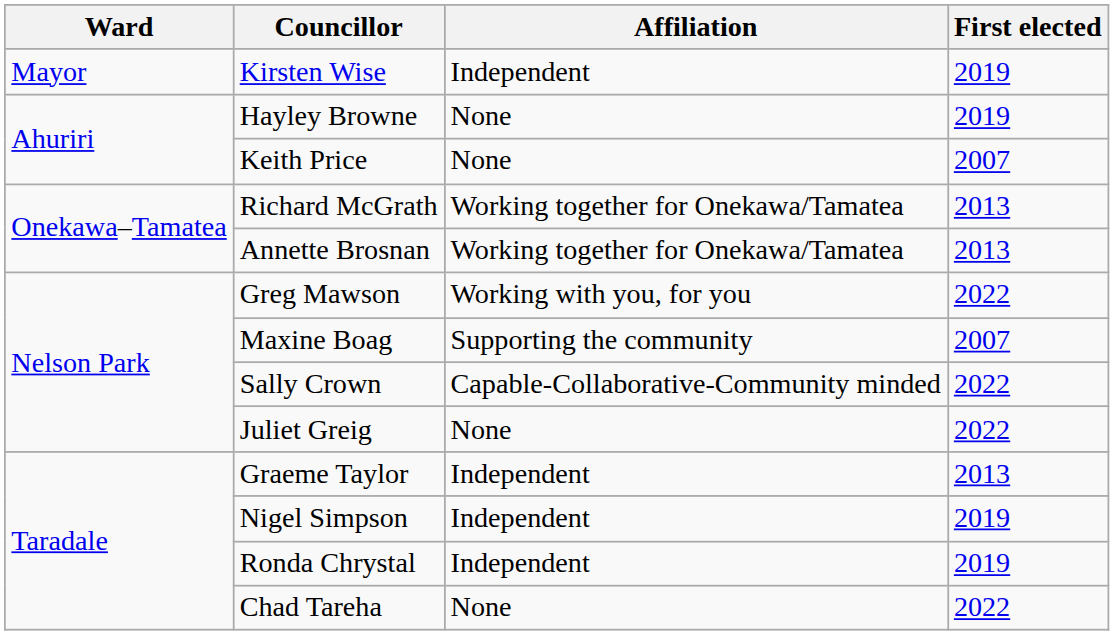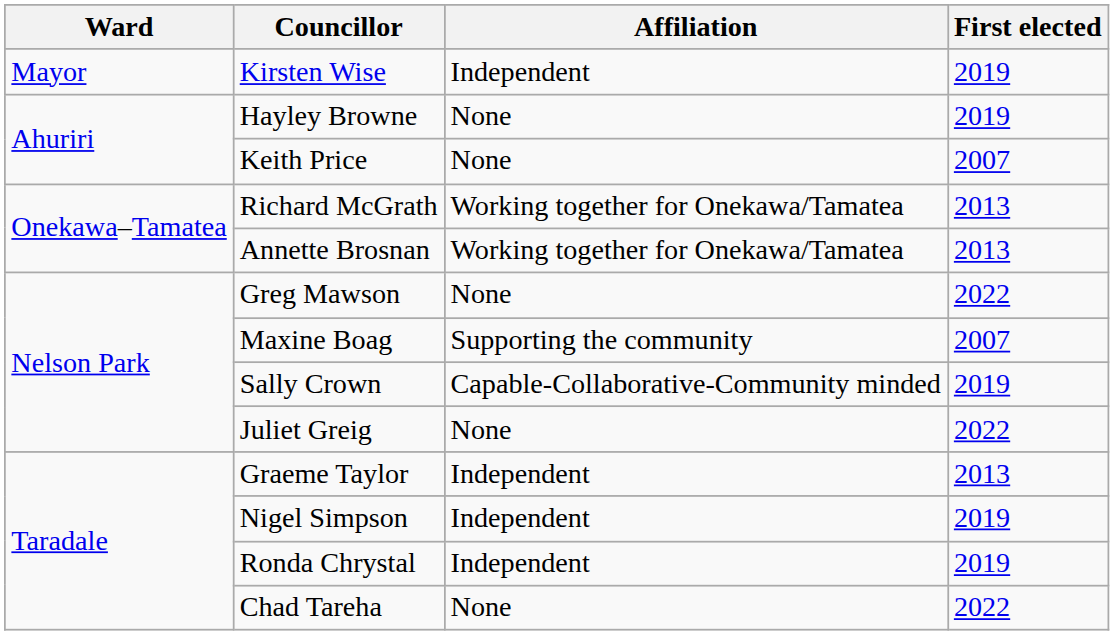 <table class="wikitable">
 <tr>
 <th>Ward</th>
 <th>Councillor</th>
 <th>Affiliation</th>
 <th>First elected</th>
 </tr>
 <tr>
 <td><a href='#'>Mayor</a></td>
 <td><a href='#'>Kirsten Wise</a></td>
 <td>Independent</td>
 <td><a href='#'>2019</a></td>
 </tr>
 <tr>
 <td rowspan="2"><a href='#'>Ahuriri</a></td>
 <td>Hayley Browne</td>
 <td>None</td>
 <td><a href='#'>2019</a></td>
 </tr>
 <tr>
 <td>Keith Price</td>
 <td>None</td>
 <td><a href='#'>2007</a></td>
 </tr>
 <tr>
 <td rowspan="2"><a href='#'>Onekawa</a>–<a href='#'>Tamatea</a></td>
 <td>Richard McGrath</td>
 <td>Working together for Onekawa/Tamatea</td>
 <td><a href='#'>2013</a></td>
 </tr>
 <tr>
 <td>Annette Brosnan</td>
 <td>Working together for Onekawa/Tamatea</td>
 <td><a href='#'>2013</a></td>
 </tr>
 <tr>
 <td rowspan="4"><a href='#'>Nelson Park</a></td>
 <td>Greg Mawson</td>
-<td>Working with you, for you</td>
+<td>None</td>
 <td><a href='#'>2022</a></td>
 </tr>
 <tr>
 <td>Maxine Boag</td>
 <td>Supporting the community</td>
 <td><a href='#'>2007</a></td>
 </tr>
 <tr>
 <td>Sally Crown</td>
 <td>Capable-Collaborative-Community minded</td>
-<td><a href='#'>2022</a></td>
+<td><a href='#'>2019</a></td>
 </tr>
 <tr>
 <td>Juliet Greig</td>
 <td>None</td>
 <td><a href='#'>2022</a></td>
 </tr>
 <tr>
 <td rowspan="4"><a href='#'>Taradale</a></td>
 <td>Graeme Taylor</td>
 <td>Independent</td>
 <td><a href='#'>2013</a></td>
 </tr>
 <tr>
 <td>Nigel Simpson</td>
 <td>Independent</td>
 <td><a href='#'>2019</a></td>
 </tr>
 <tr>
 <td>Ronda Chrystal</td>
 <td>Independent</td>
 <td><a href='#'>2019</a></td>
 </tr>
 <tr>
 <td>Chad Tareha</td>
 <td>None</td>
 <td><a href='#'>2022</a></td>
 </tr>
 </table>
